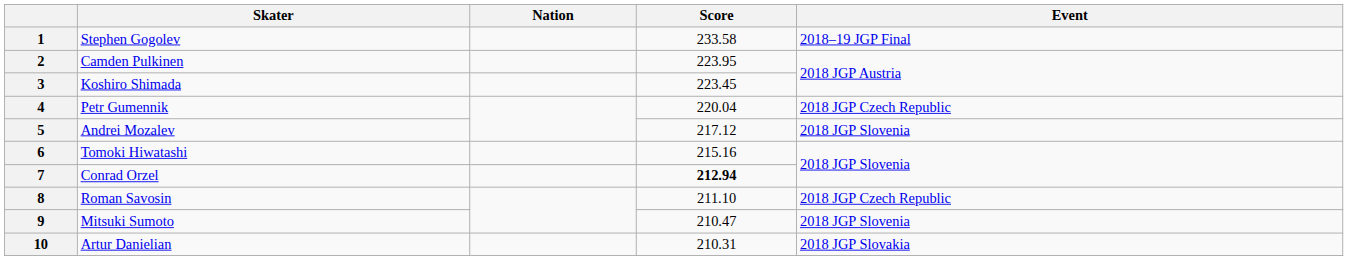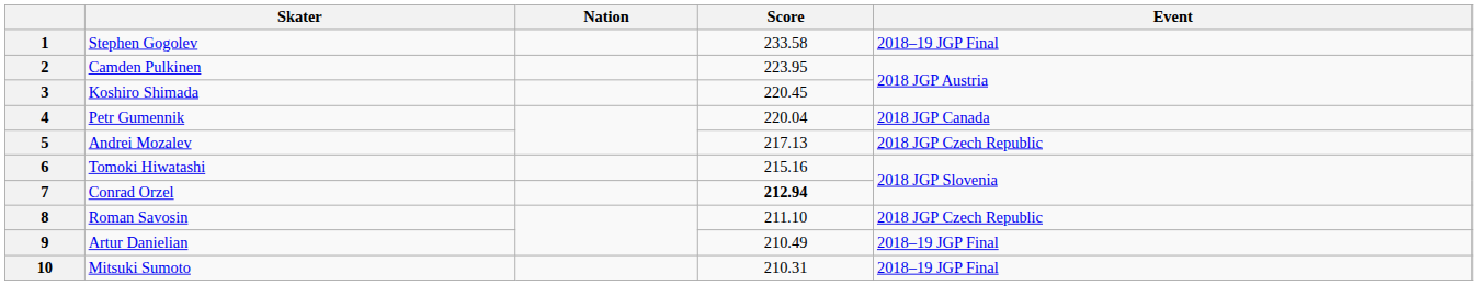 <table class="wikitable sortable" style="text-align:left; width:75%">
 <tr>
 <th scope="col"></th>
 <th scope="col">Skater</th>
 <th scope="col">Nation</th>
 <th scope="col">Score</th>
 <th scope="col">Event</th>
 </tr>
 <tr>
 <th scope="row">1</th>
 <td><a href='#'>Stephen Gogolev</a></td>
 <td></td>
 <td style="text-align:center;">233.58</td>
 <td><a href='#'>2018–19 JGP Final</a></td>
 </tr>
 <tr>
 <th scope="row">2</th>
 <td><a href='#'>Camden Pulkinen</a></td>
 <td></td>
 <td style="text-align:center;">223.95</td>
 <td rowspan="2"><a href='#'>2018 JGP Austria</a></td>
 </tr>
 <tr>
 <th scope="row">3</th>
 <td><a href='#'>Koshiro Shimada</a></td>
 <td></td>
-<td style="text-align:center;">223.45</td>
+<td style="text-align:center;">220.45</td>
 </tr>
 <tr>
 <th scope="row">4</th>
 <td><a href='#'>Petr Gumennik</a></td>
 <td rowspan="2"></td>
 <td style="text-align:center;">220.04</td>
-<td><a href='#'>2018 JGP Czech Republic</a></td>
+<td><a href='#'>2018 JGP Canada</a></td>
 </tr>
 <tr>
 <th scope="row">5</th>
 <td><a href='#'>Andrei Mozalev</a></td>
-<td style="text-align:center;">217.12</td>
-<td><a href='#'>2018 JGP Slovenia</a></td>
+<td style="text-align:center;">217.13</td>
+<td><a href='#'>2018 JGP Czech Republic</a></td>
 </tr>
 <tr>
 <th scope="row">6</th>
 <td><a href='#'>Tomoki Hiwatashi</a></td>
 <td></td>
 <td style="text-align:center;">215.16</td>
 <td rowspan="2"><a href='#'>2018 JGP Slovenia</a></td>
 </tr>
 <tr>
 <th scope="row">7</th>
 <td><a href='#'>Conrad Orzel</a></td>
 <td></td>
 <td style="text-align:center;"><strong>212.94</strong></td>
 </tr>
 <tr>
 <th scope="row">8</th>
 <td><a href='#'>Roman Savosin</a></td>
 <td rowspan="2"></td>
 <td style="text-align:center;">211.10</td>
 <td><a href='#'>2018 JGP Czech Republic</a></td>
 </tr>
 <tr>
 <th scope="row">9</th>
-<td><a href='#'>Mitsuki Sumoto</a></td>
-<td style="text-align:center;">210.47</td>
-<td><a href='#'>2018 JGP Slovenia</a></td>
+<td><a href='#'>Artur Danielian</a></td>
+<td style="text-align:center;">210.49</td>
+<td><a href='#'>2018–19 JGP Final</a></td>
 </tr>
 <tr>
 <th scope="row">10</th>
-<td><a href='#'>Artur Danielian</a></td>
+<td><a href='#'>Mitsuki Sumoto</a></td>
 <td></td>
 <td style="text-align:center;">210.31</td>
-<td><a href='#'>2018 JGP Slovakia</a></td>
+<td><a href='#'>2018–19 JGP Final</a></td>
 </tr>
 </table>
